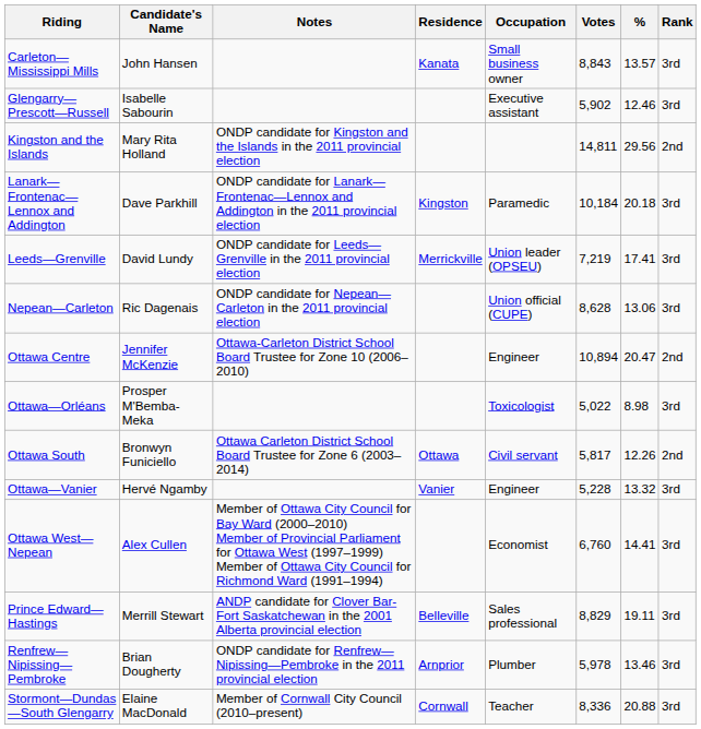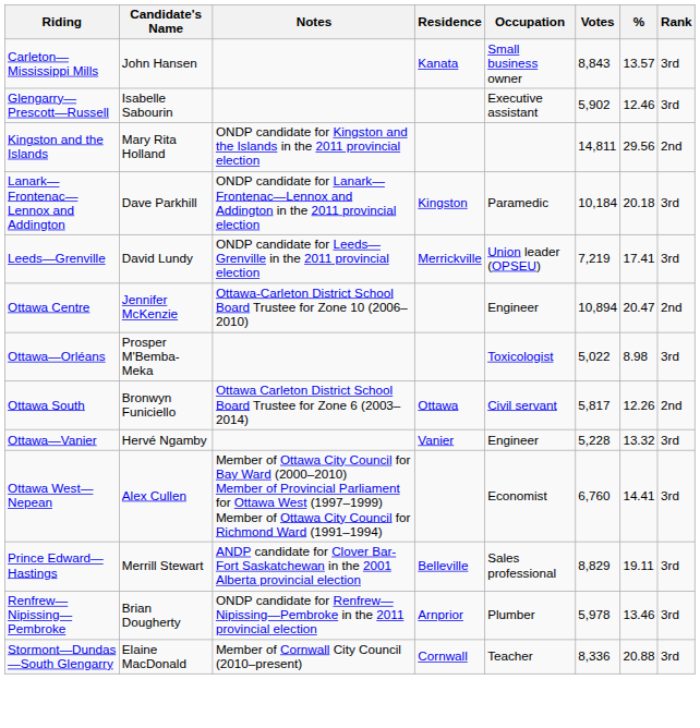 <table class="wikitable sortable">
 <tr>
 <th>Riding<br></th>
 <th>Candidate's Name</th>
 <th>Notes</th>
 <th>Residence</th>
 <th>Occupation</th>
 <th>Votes</th>
 <th>%</th>
 <th>Rank</th>
 </tr>
 <tr>
 <td><a href='#'>Carleton—Mississippi Mills</a></td>
 <td>John Hansen</td>
 <td></td>
 <td><a href='#'>Kanata</a></td>
 <td><a href='#'>Small business</a> owner</td>
 <td>8,843</td>
 <td>13.57</td>
 <td>3rd</td>
 </tr>
 <tr>
 <td><a href='#'>Glengarry—Prescott—Russell</a></td>
 <td>Isabelle Sabourin</td>
 <td></td>
 <td></td>
 <td>Executive assistant</td>
 <td>5,902</td>
 <td>12.46</td>
 <td>3rd</td>
 </tr>
 <tr>
 <td><a href='#'>Kingston and the Islands</a></td>
 <td>Mary Rita Holland</td>
 <td>ONDP candidate for <a href='#'>Kingston and the Islands</a> in the <a href='#'>2011 provincial election</a></td>
 <td></td>
 <td></td>
 <td>14,811</td>
 <td>29.56</td>
 <td>2nd</td>
 </tr>
 <tr>
 <td><a href='#'>Lanark—Frontenac—Lennox and Addington</a></td>
 <td>Dave Parkhill</td>
 <td>ONDP candidate for <a href='#'>Lanark—Frontenac—Lennox and Addington</a> in the <a href='#'>2011 provincial election</a></td>
 <td><a href='#'>Kingston</a></td>
 <td>Paramedic</td>
 <td>10,184</td>
 <td>20.18</td>
 <td>3rd</td>
 </tr>
 <tr>
 <td><a href='#'>Leeds—Grenville</a></td>
 <td>David Lundy</td>
 <td>ONDP candidate for <a href='#'>Leeds—Grenville</a> in the <a href='#'>2011 provincial election</a></td>
 <td><a href='#'>Merrickville</a></td>
 <td><a href='#'>Union</a> leader (<a href='#'>OPSEU</a>)</td>
 <td>7,219</td>
 <td>17.41</td>
-<td>3rd</td>
-</tr>
-<tr>
-<td><a href='#'>Nepean—Carleton</a></td>
-<td>Ric Dagenais</td>
-<td>ONDP candidate for <a href='#'>Nepean—Carleton</a> in the <a href='#'>2011 provincial election</a></td>
-<td></td>
-<td><a href='#'>Union</a> official (<a href='#'>CUPE</a>)</td>
-<td>8,628</td>
-<td>13.06</td>
 <td>3rd</td>
 </tr>
 <tr>
 <td><a href='#'>Ottawa Centre</a></td>
 <td><a href='#'>Jennifer McKenzie</a></td>
 <td><a href='#'>Ottawa-Carleton District School Board</a> Trustee for Zone 10 (2006–2010)</td>
 <td></td>
 <td>Engineer</td>
 <td>10,894</td>
 <td>20.47</td>
 <td>2nd</td>
 </tr>
 <tr>
 <td><a href='#'>Ottawa—Orléans</a></td>
 <td>Prosper M'Bemba-Meka</td>
 <td></td>
 <td></td>
 <td><a href='#'>Toxicologist</a></td>
 <td>5,022</td>
 <td>8.98</td>
 <td>3rd</td>
 </tr>
 <tr>
 <td><a href='#'>Ottawa South</a></td>
 <td>Bronwyn Funiciello</td>
 <td><a href='#'>Ottawa Carleton District School Board</a> Trustee for Zone 6 (2003–2014)</td>
 <td><a href='#'>Ottawa</a></td>
 <td><a href='#'>Civil servant</a></td>
 <td>5,817</td>
 <td>12.26</td>
 <td>2nd</td>
 </tr>
 <tr>
 <td><a href='#'>Ottawa—Vanier</a></td>
 <td>Hervé Ngamby</td>
 <td></td>
 <td><a href='#'>Vanier</a></td>
 <td>Engineer</td>
 <td>5,228</td>
 <td>13.32</td>
 <td>3rd</td>
 </tr>
 <tr>
 <td><a href='#'>Ottawa West—Nepean</a></td>
 <td><a href='#'>Alex Cullen</a></td>
 <td>Member of <a href='#'>Ottawa City Council</a> for <a href='#'>Bay Ward</a> (2000–2010) <br> <a href='#'>Member of Provincial Parliament</a> for <a href='#'>Ottawa West</a> (1997–1999) <br> Member of <a href='#'>Ottawa City Council</a> for <a href='#'>Richmond Ward</a> (1991–1994)</td>
 <td></td>
 <td>Economist</td>
 <td>6,760</td>
 <td>14.41</td>
 <td>3rd</td>
 </tr>
 <tr>
 <td><a href='#'>Prince Edward—Hastings</a></td>
 <td>Merrill Stewart</td>
 <td><a href='#'>ANDP</a> candidate for <a href='#'>Clover Bar-Fort Saskatchewan</a> in the <a href='#'>2001 Alberta provincial election</a></td>
 <td><a href='#'>Belleville</a></td>
 <td>Sales professional</td>
 <td>8,829</td>
 <td>19.11</td>
 <td>3rd</td>
 </tr>
 <tr>
 <td><a href='#'>Renfrew—Nipissing—Pembroke</a></td>
 <td>Brian Dougherty</td>
 <td>ONDP candidate for <a href='#'>Renfrew—Nipissing—Pembroke</a> in the <a href='#'>2011 provincial election</a></td>
 <td><a href='#'>Arnprior</a></td>
 <td>Plumber</td>
 <td>5,978</td>
 <td>13.46</td>
 <td>3rd</td>
 </tr>
 <tr>
 <td><a href='#'>Stormont—Dundas—South Glengarry</a></td>
 <td>Elaine MacDonald</td>
 <td>Member of <a href='#'>Cornwall</a> City Council (2010–present)</td>
 <td><a href='#'>Cornwall</a></td>
 <td>Teacher</td>
 <td>8,336</td>
 <td>20.88</td>
 <td>3rd</td>
 </tr>
 </table>
